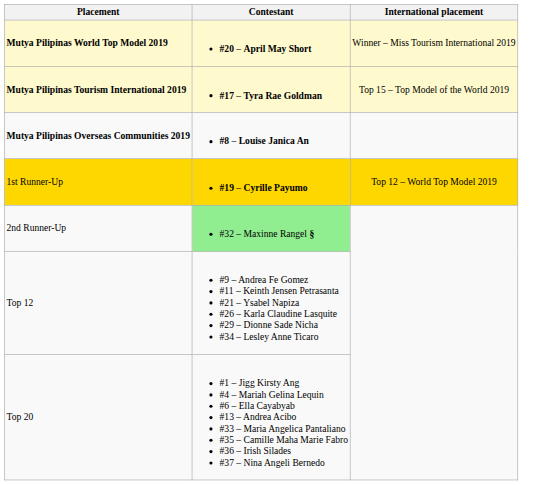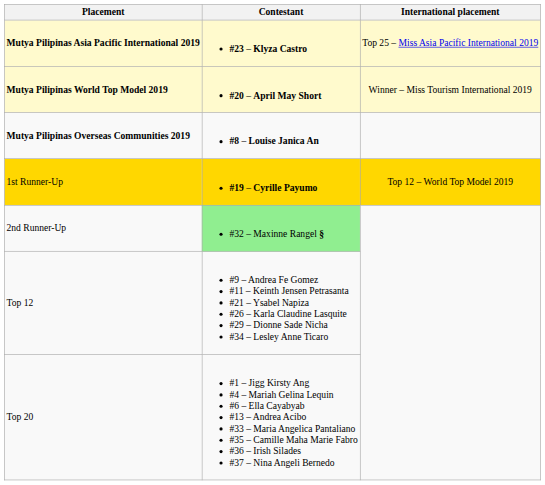 <table class="wikitable sortable" style="font-size: 95%;">
 <tr>
 <th>Placement</th>
 <th>Contestant</th>
 <th>International placement</th>
 </tr>
 <tr style="background:#FFFACD;">
+<td><strong>Mutya Pilipinas Asia Pacific International 2019</strong></td>
+<td><br><ul><li><strong>#23</strong> – <strong>Klyza Castro</strong></li></ul></td>
+<td align=center>Top 25 – <a href='#'>Miss Asia Pacific International 2019</a></td>
+</tr>
+<tr style="background:#FFFACD;">
 <td><strong>Mutya Pilipinas World Top Model 2019</strong></td>
 <td><br><ul><li><strong>#20</strong> – <strong>April May Short</strong></li></ul></td>
 <td align=center>Winner – Miss Tourism International 2019</td>
-</tr>
-<tr style="background:#FFFACD;">
-<td><strong>Mutya Pilipinas Tourism International 2019</strong></td>
-<td><br><ul><li><strong>#17</strong> – <strong>Tyra Rae Goldman</strong></li></ul></td>
-<td align=center>Top 15 – Top Model of the World 2019</td>
 </tr>
 <tr>
 <td><strong>Mutya Pilipinas Overseas Communities 2019</strong></td>
 <td><br><ul><li><strong>#8</strong> – <strong>Louise Janica An</strong></li></ul></td>
 </tr>
 <tr style="background:gold;">
 <td>1st Runner-Up</td>
 <td><br><ul><li><strong>#19</strong> – <strong>Cyrille Payumo</strong></li></ul></td>
 <td align=center>Top 12 – World Top Model 2019</td>
 </tr>
 <tr>
 <td>2nd Runner-Up</td>
 <td style="background: lightgreen;"><br><ul><li>#32  – Maxinne Rangel <strong>§</strong></li></ul></td>
 </tr>
 <tr>
 <td>Top 12</td>
 <td><br><ul><li>#9 – Andrea Fe Gomez</li><li>#11 – Keinth Jensen Petrasanta</li><li>#21 – Ysabel Napiza</li><li>#26 – Karla Claudine Lasquite</li><li>#29 – Dionne Sade Nicha</li><li>#34 – Lesley Anne Ticaro</li></ul></td>
 </tr>
 <tr>
 <td>Top 20</td>
 <td><br><ul><li>#1 – Jigg Kirsty Ang</li><li>#4 – Mariah Gelina Lequin</li><li>#6 – Ella Cayabyab</li><li>#13 – Andrea Acibo</li><li>#33 – Maria Angelica Pantaliano</li><li>#35 – Camille Maha Marie Fabro</li><li>#36 – Irish Silades</li><li>#37 – Nina Angeli Bernedo</li></ul></td>
 </tr>
 </table>
